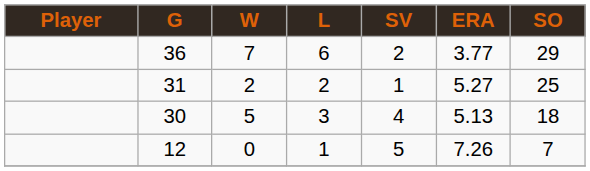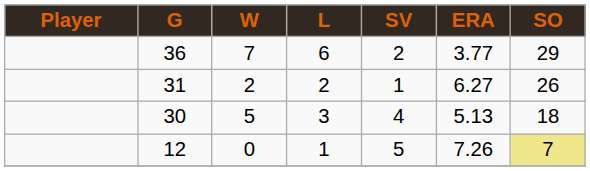 <table class="wikitable sortable">
 <tr>
 <th style="background:#312821;color:#de6108;" width="16%">Player</th>
 <th style="background:#312821;color:#de6108;" width="9%">G</th>
 <th style="background:#312821;color:#de6108;" width="9%">W</th>
 <th style="background:#312821;color:#de6108;" width="9%">L</th>
 <th style="background:#312821;color:#de6108;" width="9%">SV</th>
 <th style="background:#312821;color:#de6108;" width="9%">ERA</th>
 <th style="background:#312821;color:#de6108;" width="9%">SO</th>
 </tr>
 <tr align="center">
 <td></td>
 <td>36</td>
 <td>7</td>
 <td>6</td>
 <td>2</td>
 <td>3.77</td>
 <td>29</td>
 </tr>
 <tr align="center">
 <td></td>
 <td>31</td>
 <td>2</td>
 <td>2</td>
 <td>1</td>
-<td>5.27</td>
-<td>25</td>
+<td>6.27</td>
+<td>26</td>
 </tr>
 <tr align="center">
 <td></td>
 <td>30</td>
 <td>5</td>
 <td>3</td>
 <td>4</td>
 <td>5.13</td>
 <td>18</td>
 </tr>
 <tr align="center">
 <td></td>
 <td>12</td>
 <td>0</td>
 <td>1</td>
 <td>5</td>
 <td>7.26</td>
-<td>7</td>
+<td style="background: khaki;">7</td>
 </tr>
 <tr align="center">
 </tr>
 </table>
